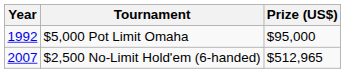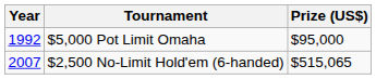 <table class="wikitable">
 <tr>
 <th>Year</th>
 <th>Tournament</th>
 <th>Prize (US$)</th>
 </tr>
 <tr>
 <td><a href='#'>1992</a></td>
 <td>$5,000 Pot Limit Omaha</td>
 <td>$95,000</td>
 </tr>
 <tr>
 <td><a href='#'>2007</a></td>
 <td>$2,500 No-Limit Hold'em (6-handed)</td>
-<td>$512,965</td>
+<td>$515,065</td>
 </tr>
 </table>
